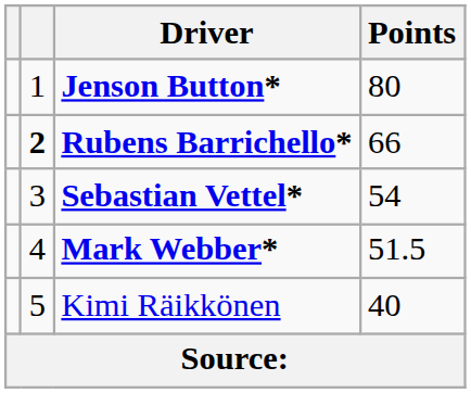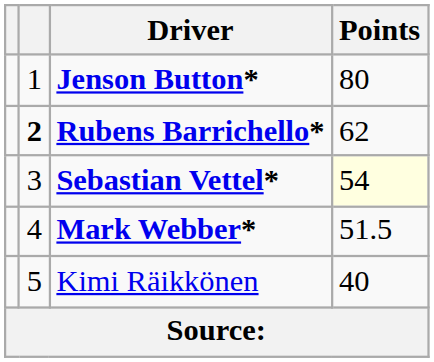 <table class="wikitable" style="font-size: 85%;">
 <tr>
 <th></th>
 <th></th>
 <th>Driver</th>
 <th>Points</th>
 </tr>
 <tr>
 <td></td>
 <td align="center">1</td>
 <td> <strong><a href='#'>Jenson Button</a>*</strong></td>
 <td>80</td>
 </tr>
 <tr>
 <td></td>
 <td align="center"><strong>2</strong></td>
 <td> <strong><a href='#'>Rubens Barrichello</a>*</strong></td>
-<td>66</td>
+<td>62</td>
 </tr>
 <tr>
 <td></td>
 <td align="center">3</td>
 <td> <strong><a href='#'>Sebastian Vettel</a>*</strong></td>
-<td>54</td>
+<td style="background: lightyellow;">54</td>
 </tr>
 <tr>
 <td></td>
 <td align="center">4</td>
 <td> <strong><a href='#'>Mark Webber</a>*</strong></td>
 <td>51.5</td>
 </tr>
 <tr>
 <td></td>
 <td align="center">5</td>
 <td> <a href='#'>Kimi Räikkönen</a></td>
 <td>40</td>
 </tr>
 <tr>
 <th colspan=4>Source:</th>
 </tr>
 </table>
